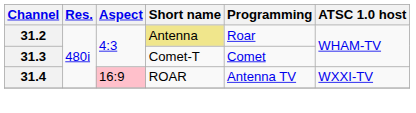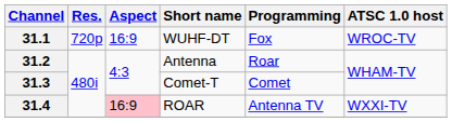 <table class="wikitable">
 <tr>
 <th scope = "col"><a href='#'>Channel</a></th>
 <th scope = "col"><a href='#'>Res.</a></th>
 <th scope = "col"><a href='#'>Aspect</a></th>
 <th scope = "col">Short name</th>
 <th scope = "col">Programming</th>
 <th scope = "col">ATSC 1.0 host</th>
 </tr>
 <tr>
+<th scope = "row">31.1</th>
+<td><a href='#'>720p</a></td>
+<td><a href='#'>16:9</a></td>
+<td>WUHF-DT</td>
+<td><a href='#'>Fox</a></td>
+<td><a href='#'>WROC-TV</a></td>
+</tr>
+<tr>
 <th scope = "row">31.2</th>
 <td rowspan=3><a href='#'>480i</a></td>
 <td rowspan=2><a href='#'>4:3</a></td>
-<td style="background: khaki;">Antenna</td>
+<td>Antenna</td>
 <td><a href='#'>Roar</a></td>
 <td rowspan=2><a href='#'>WHAM-TV</a></td>
 </tr>
 <tr>
 <th scope = "row">31.3</th>
 <td>Comet-T</td>
 <td><a href='#'>Comet</a></td>
 </tr>
 <tr>
 <th scope = "row">31.4</th>
 <td style="background: pink;">16:9</td>
 <td>ROAR</td>
 <td><a href='#'>Antenna TV</a></td>
 <td><a href='#'>WXXI-TV</a></td>
 </tr>
 <tr>
 </tr>
 </table>
